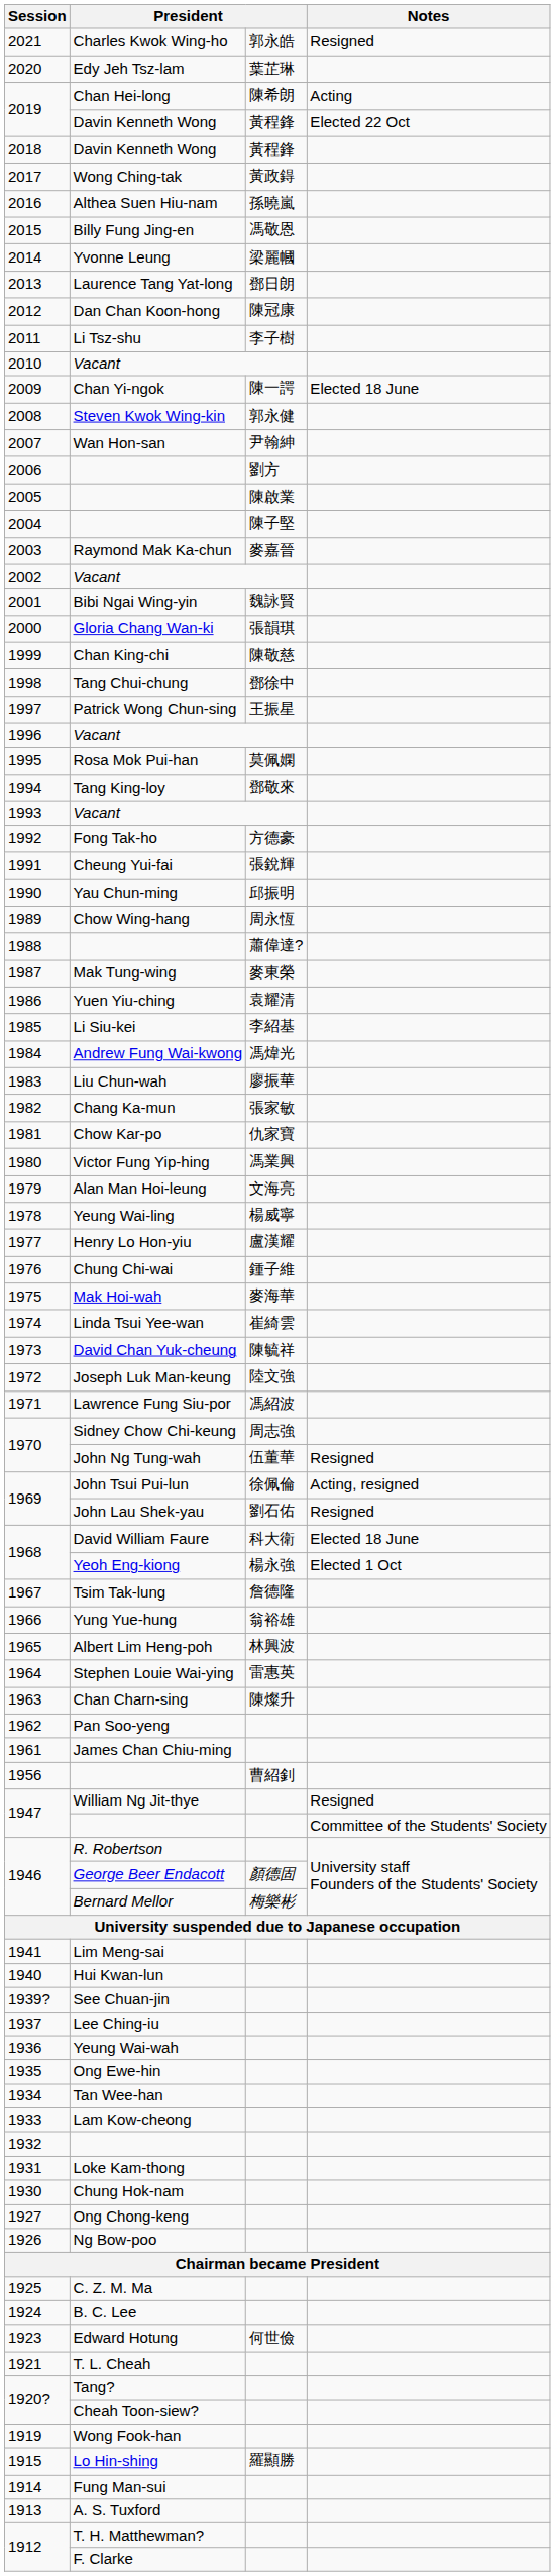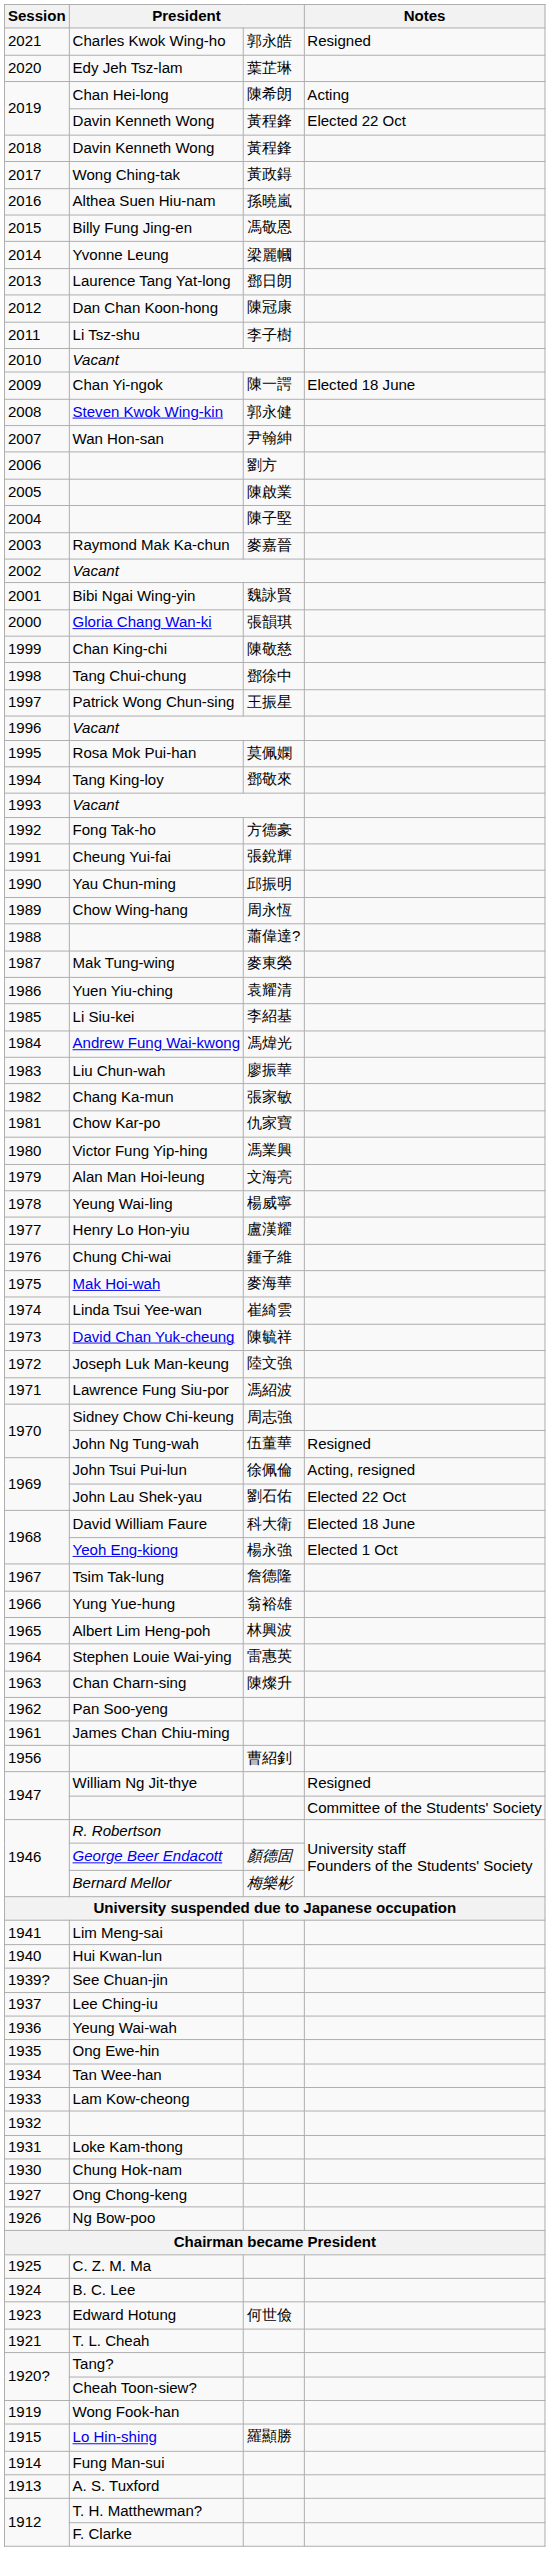 <table class="wikitable mw-collapsible">
 <tr>
 <th>Session</th>
 <th colspan="2">President</th>
 <th>Notes</th>
 </tr>
 <tr>
 <td>2021</td>
 <td>Charles Kwok Wing-ho</td>
 <td>郭永皓</td>
 <td>Resigned</td>
 </tr>
 <tr>
 <td>2020</td>
 <td>Edy Jeh Tsz-lam</td>
 <td>葉芷琳</td>
 <td></td>
 </tr>
 <tr>
 <td rowspan="2">2019</td>
 <td>Chan Hei-long</td>
 <td>陳希朗</td>
 <td>Acting</td>
 </tr>
 <tr>
 <td>Davin Kenneth Wong</td>
 <td>黃程鋒</td>
 <td>Elected 22 Oct</td>
 </tr>
 <tr>
 <td>2018</td>
 <td>Davin Kenneth Wong</td>
 <td>黃程鋒</td>
 <td></td>
 </tr>
 <tr>
 <td>2017</td>
 <td>Wong Ching-tak</td>
 <td>黃政鍀</td>
 <td></td>
 </tr>
 <tr>
 <td>2016</td>
 <td>Althea Suen Hiu-nam</td>
 <td>孫曉嵐</td>
 <td></td>
 </tr>
 <tr>
 <td>2015</td>
 <td>Billy Fung Jing-en</td>
 <td>馮敬恩</td>
 <td></td>
 </tr>
 <tr>
 <td>2014</td>
 <td>Yvonne Leung</td>
 <td>梁麗幗</td>
 <td></td>
 </tr>
 <tr>
 <td>2013</td>
 <td>Laurence Tang Yat-long</td>
 <td>鄧日朗</td>
 <td></td>
 </tr>
 <tr>
 <td>2012</td>
 <td>Dan Chan Koon-hong</td>
 <td>陳冠康</td>
 <td></td>
 </tr>
 <tr>
 <td>2011</td>
 <td>Li Tsz-shu</td>
 <td>李子樹</td>
 <td></td>
 </tr>
 <tr>
 <td>2010</td>
 <td colspan="2"><em>Vacant</em></td>
 <td></td>
 </tr>
 <tr>
 <td>2009</td>
 <td>Chan Yi-ngok</td>
 <td>陳一諤</td>
 <td>Elected 18 June</td>
 </tr>
 <tr>
 <td>2008</td>
 <td><a href='#'>Steven Kwok Wing-kin</a></td>
 <td>郭永健</td>
 <td></td>
 </tr>
 <tr>
 <td>2007</td>
 <td>Wan Hon-san</td>
 <td>尹翰紳</td>
 <td></td>
 </tr>
 <tr>
 <td>2006</td>
 <td></td>
 <td>劉方</td>
 <td></td>
 </tr>
 <tr>
 <td>2005</td>
 <td></td>
 <td>陳啟業</td>
 <td></td>
 </tr>
 <tr>
 <td>2004</td>
 <td></td>
 <td>陳子堅</td>
 <td></td>
 </tr>
 <tr>
 <td>2003</td>
 <td>Raymond Mak Ka-chun</td>
 <td>麥嘉晉</td>
 <td></td>
 </tr>
 <tr>
 <td>2002</td>
 <td colspan="2"><em>Vacant</em></td>
 <td></td>
 </tr>
 <tr>
 <td>2001</td>
 <td>Bibi Ngai Wing-yin</td>
 <td>魏詠賢</td>
 <td></td>
 </tr>
 <tr>
 <td>2000</td>
 <td><a href='#'>Gloria Chang Wan-ki</a></td>
 <td>張韻琪</td>
 <td></td>
 </tr>
 <tr>
 <td>1999</td>
 <td>Chan King-chi</td>
 <td>陳敬慈</td>
 <td></td>
 </tr>
 <tr>
 <td>1998</td>
 <td>Tang Chui-chung</td>
 <td>鄧徐中</td>
 <td></td>
 </tr>
 <tr>
 <td>1997</td>
 <td>Patrick Wong Chun-sing</td>
 <td>王振星</td>
 <td></td>
 </tr>
 <tr>
 <td>1996</td>
 <td colspan="2"><em>Vacant</em></td>
 <td></td>
 </tr>
 <tr>
 <td>1995</td>
 <td>Rosa Mok Pui-han</td>
 <td>莫佩嫻</td>
 <td></td>
 </tr>
 <tr>
 <td>1994</td>
 <td>Tang King-loy</td>
 <td>鄧敬來</td>
 <td></td>
 </tr>
 <tr>
 <td>1993</td>
 <td colspan="2"><em>Vacant</em></td>
 <td></td>
 </tr>
 <tr>
 <td>1992</td>
 <td>Fong Tak-ho</td>
 <td>方德豪</td>
 <td></td>
 </tr>
 <tr>
 <td>1991</td>
 <td>Cheung Yui-fai</td>
 <td>張銳輝</td>
 <td></td>
 </tr>
 <tr>
 <td>1990</td>
 <td>Yau Chun-ming</td>
 <td>邱振明</td>
 <td></td>
 </tr>
 <tr>
 <td>1989</td>
 <td>Chow Wing-hang</td>
 <td>周永恆</td>
 <td></td>
 </tr>
 <tr>
 <td>1988</td>
 <td></td>
 <td>蕭偉達?</td>
 <td></td>
 </tr>
 <tr>
 <td>1987</td>
 <td>Mak Tung-wing</td>
 <td>麥東榮</td>
 <td></td>
 </tr>
 <tr>
 <td>1986</td>
 <td>Yuen Yiu-ching</td>
 <td>袁耀清</td>
 <td></td>
 </tr>
 <tr>
 <td>1985</td>
 <td>Li Siu-kei</td>
 <td>李紹基</td>
 <td></td>
 </tr>
 <tr>
 <td>1984</td>
 <td><a href='#'>Andrew Fung Wai-kwong</a></td>
 <td>馮煒光</td>
 <td></td>
 </tr>
 <tr>
 <td>1983</td>
 <td>Liu Chun-wah</td>
 <td>廖振華</td>
 <td></td>
 </tr>
 <tr>
 <td>1982</td>
 <td>Chang Ka-mun</td>
 <td>張家敏</td>
 <td></td>
 </tr>
 <tr>
 <td>1981</td>
 <td>Chow Kar-po</td>
 <td>仇家寶</td>
 <td></td>
 </tr>
 <tr>
 <td>1980</td>
 <td>Victor Fung Yip-hing</td>
 <td>馮業興</td>
 <td></td>
 </tr>
 <tr>
 <td>1979</td>
 <td>Alan Man Hoi-leung</td>
 <td>文海亮</td>
 <td></td>
 </tr>
 <tr>
 <td>1978</td>
 <td>Yeung Wai-ling</td>
 <td>楊威寧</td>
 <td></td>
 </tr>
 <tr>
 <td>1977</td>
 <td>Henry Lo Hon-yiu</td>
 <td>盧漢耀</td>
 <td></td>
 </tr>
 <tr>
 <td>1976</td>
 <td>Chung Chi-wai</td>
 <td>鍾子維</td>
 <td></td>
 </tr>
 <tr>
 <td>1975</td>
 <td><a href='#'>Mak Hoi-wah</a></td>
 <td>麥海華</td>
 <td></td>
 </tr>
 <tr>
 <td>1974</td>
 <td>Linda Tsui Yee-wan</td>
 <td>崔綺雲</td>
 <td></td>
 </tr>
 <tr>
 <td>1973</td>
 <td><a href='#'>David Chan Yuk-cheung</a></td>
 <td>陳毓祥</td>
 <td></td>
 </tr>
 <tr>
 <td>1972</td>
 <td>Joseph Luk Man-keung</td>
 <td>陸文強</td>
 <td></td>
 </tr>
 <tr>
 <td>1971</td>
 <td>Lawrence Fung Siu-por</td>
 <td>馮紹波</td>
 <td></td>
 </tr>
 <tr>
 <td rowspan="2">1970</td>
 <td>Sidney Chow Chi-keung</td>
 <td>周志強</td>
 <td></td>
 </tr>
 <tr>
 <td>John Ng Tung-wah</td>
 <td>伍董華</td>
 <td>Resigned</td>
 </tr>
 <tr>
 <td rowspan="2">1969</td>
 <td>John Tsui Pui-lun</td>
 <td>徐佩倫</td>
 <td>Acting, resigned</td>
 </tr>
 <tr>
 <td>John Lau Shek-yau</td>
 <td>劉石佑</td>
-<td>Resigned</td>
+<td>Elected 22 Oct</td>
 </tr>
 <tr>
 <td rowspan="2">1968</td>
 <td>David William Faure</td>
 <td>科大衛</td>
 <td>Elected 18 June</td>
 </tr>
 <tr>
 <td><a href='#'>Yeoh Eng-kiong</a></td>
 <td>楊永強</td>
 <td>Elected 1 Oct</td>
 </tr>
 <tr>
 <td>1967</td>
 <td>Tsim Tak-lung</td>
 <td>詹德隆</td>
 <td></td>
 </tr>
 <tr>
 <td>1966</td>
 <td>Yung Yue-hung</td>
 <td>翁裕雄</td>
 <td></td>
 </tr>
 <tr>
 <td>1965</td>
 <td>Albert Lim Heng-poh</td>
 <td>林興波</td>
 <td></td>
 </tr>
 <tr>
 <td>1964</td>
 <td>Stephen Louie Wai-ying</td>
 <td>雷惠英</td>
 <td></td>
 </tr>
 <tr>
 <td>1963</td>
 <td>Chan Charn-sing</td>
 <td>陳燦升</td>
 <td></td>
 </tr>
 <tr>
 <td>1962</td>
 <td>Pan Soo-yeng</td>
 <td></td>
 <td></td>
 </tr>
 <tr>
 <td>1961</td>
 <td>James Chan Chiu-ming</td>
 <td></td>
 <td></td>
 </tr>
 <tr>
 <td>1956</td>
 <td></td>
 <td>曹紹釗</td>
 <td></td>
 </tr>
 <tr>
 <td rowspan="2">1947</td>
 <td>William Ng Jit-thye</td>
 <td></td>
 <td>Resigned</td>
 </tr>
 <tr>
 <td></td>
 <td></td>
 <td>Committee of the Students' Society</td>
 </tr>
 <tr>
 <td rowspan="3">1946</td>
 <td><em>R. Robertson</em></td>
 <td></td>
 <td rowspan="3">University staff<br>Founders of the Students' Society</td>
 </tr>
 <tr>
 <td><em><a href='#'>George Beer Endacott</a></em></td>
 <td><em>顏德固</em></td>
 </tr>
 <tr>
 <td><em>Bernard Mellor</em></td>
 <td><em>梅樂彬</em></td>
 </tr>
 <tr>
 <th colspan="4">University suspended due to Japanese occupation</th>
 </tr>
 <tr>
 <td>1941</td>
 <td>Lim Meng-sai</td>
 <td></td>
 <td></td>
 </tr>
 <tr>
 <td>1940</td>
 <td>Hui Kwan-lun</td>
 <td></td>
 <td></td>
 </tr>
 <tr>
 <td>1939?</td>
 <td>See Chuan-jin</td>
 <td></td>
 <td></td>
 </tr>
 <tr>
 <td>1937</td>
 <td>Lee Ching-iu</td>
 <td></td>
 <td></td>
 </tr>
 <tr>
 <td>1936</td>
 <td>Yeung Wai-wah</td>
 <td></td>
 <td></td>
 </tr>
 <tr>
 <td>1935</td>
 <td>Ong Ewe-hin</td>
 <td></td>
 <td></td>
 </tr>
 <tr>
 <td>1934</td>
 <td>Tan Wee-han</td>
 <td></td>
 <td></td>
 </tr>
 <tr>
 <td>1933</td>
 <td>Lam Kow-cheong</td>
 <td></td>
 <td></td>
 </tr>
 <tr>
 <td>1932</td>
 <td></td>
 <td></td>
 <td></td>
 </tr>
 <tr>
 <td>1931</td>
 <td>Loke Kam-thong</td>
 <td></td>
 <td></td>
 </tr>
 <tr>
 <td>1930</td>
 <td>Chung Hok-nam</td>
 <td></td>
 <td></td>
 </tr>
 <tr>
 <td>1927</td>
 <td>Ong Chong-keng</td>
 <td></td>
 <td></td>
 </tr>
 <tr>
 <td>1926</td>
 <td>Ng Bow-poo</td>
 <td></td>
 <td></td>
 </tr>
 <tr>
 <th colspan="4">Chairman became President</th>
 </tr>
 <tr>
 <td>1925</td>
 <td>C. Z. M. Ma</td>
 <td></td>
 <td></td>
 </tr>
 <tr>
 <td>1924</td>
 <td>B. C. Lee</td>
 <td></td>
 <td></td>
 </tr>
 <tr>
 <td>1923</td>
 <td>Edward Hotung</td>
 <td>何世儉</td>
 <td></td>
 </tr>
 <tr>
 <td>1921</td>
 <td>T. L. Cheah</td>
 <td></td>
 <td></td>
 </tr>
 <tr>
 <td rowspan="2">1920?</td>
 <td>Tang?</td>
 <td></td>
 <td></td>
 </tr>
 <tr>
 <td>Cheah Toon-siew?</td>
 <td></td>
 <td></td>
 </tr>
 <tr>
 <td>1919</td>
 <td>Wong Fook-han</td>
 <td></td>
 <td></td>
 </tr>
 <tr>
 <td>1915</td>
 <td><a href='#'>Lo Hin-shing</a></td>
 <td>羅顯勝</td>
 <td></td>
 </tr>
 <tr>
 <td>1914</td>
 <td>Fung Man-sui</td>
 <td></td>
 <td></td>
 </tr>
 <tr>
 <td>1913</td>
 <td>A. S. Tuxford</td>
 <td></td>
 <td></td>
 </tr>
 <tr>
 <td rowspan="2">1912</td>
 <td>T. H. Matthewman?</td>
 <td></td>
 <td></td>
 </tr>
 <tr>
 <td>F. Clarke</td>
 <td></td>
 <td></td>
 </tr>
 </table>
